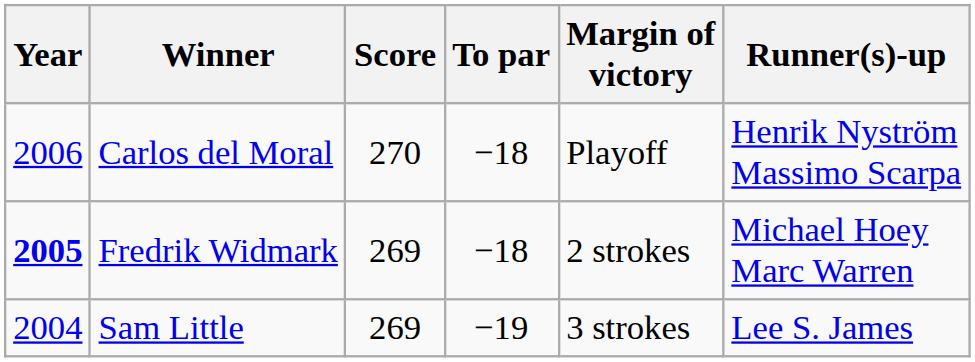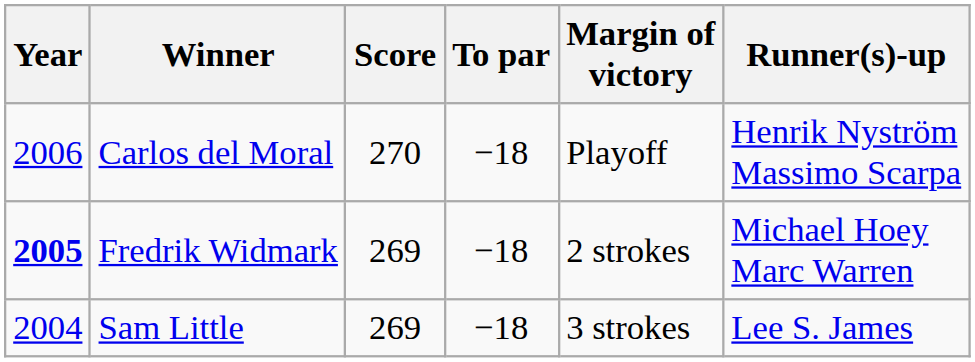 <table class=wikitable style="font-size:95%">
 <tr>
 <th>Year</th>
 <th>Winner</th>
 <th>Score</th>
 <th>To par</th>
 <th>Margin of<br>victory</th>
 <th>Runner(s)-up</th>
 </tr>
 <tr>
 <td><a href='#'>2006</a></td>
 <td> <a href='#'>Carlos del Moral</a></td>
 <td align=center>270</td>
 <td align=center>−18</td>
 <td>Playoff</td>
 <td> <a href='#'>Henrik Nyström</a><br> <a href='#'>Massimo Scarpa</a></td>
 </tr>
 <tr>
 <td><strong><a href='#'>2005</a></strong></td>
 <td> <a href='#'>Fredrik Widmark</a></td>
 <td align=center>269</td>
 <td align=center>−18</td>
 <td>2 strokes</td>
 <td> <a href='#'>Michael Hoey</a><br> <a href='#'>Marc Warren</a></td>
 </tr>
 <tr>
 <td><a href='#'>2004</a></td>
 <td> <a href='#'>Sam Little</a></td>
 <td align=center>269</td>
-<td align=center>−19</td>
+<td align=center>−18</td>
 <td>3 strokes</td>
 <td> <a href='#'>Lee S. James</a></td>
 </tr>
 </table>
